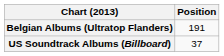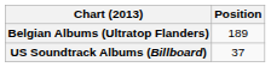 <table class="wikitable sortable plainrowheaders">
 <tr>
 <th scope="col">Chart (2013)</th>
 <th scope="col">Position</th>
 </tr>
 <tr>
 <th scope="row">Belgian Albums (Ultratop Flanders)</th>
-<td align="center">191</td>
+<td align="center">189</td>
 </tr>
 <tr>
 <th scope="row">US Soundtrack Albums (<em>Billboard</em>)</th>
 <td align="center">37</td>
 </tr>
 </table>
